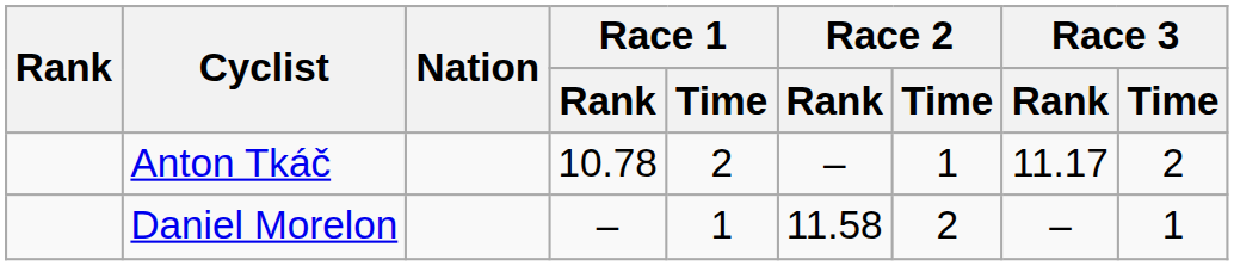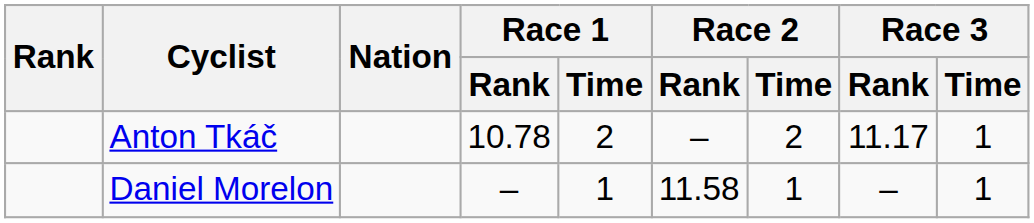 <table class="wikitable sortable" style="text-align:center">
 <tr>
 <th rowspan=2>Rank</th>
 <th rowspan=2>Cyclist</th>
 <th rowspan=2>Nation</th>
 <th colspan=2>Race 1</th>
 <th colspan=2>Race 2</th>
 <th colspan=2>Race 3</th>
 </tr>
 <tr>
 <th>Rank</th>
 <th>Time</th>
 <th>Rank</th>
 <th>Time</th>
 <th>Rank</th>
 <th>Time</th>
 </tr>
 <tr>
 <td></td>
 <td align=left data-sort-value="Tkáč, Anton"><a href='#'>Anton Tkáč</a></td>
 <td align=left></td>
 <td>10.78</td>
 <td>2</td>
 <td>–</td>
+<td>2</td>
+<td>11.17</td>
 <td>1</td>
-<td>11.17</td>
-<td>2</td>
 </tr>
 <tr>
 <td></td>
 <td align=left data-sort-value="Morelon, Daniel"><a href='#'>Daniel Morelon</a></td>
 <td align=left></td>
 <td>–</td>
 <td>1</td>
 <td>11.58</td>
-<td>2</td>
+<td>1</td>
 <td>–</td>
 <td>1</td>
 </tr>
 </table>
